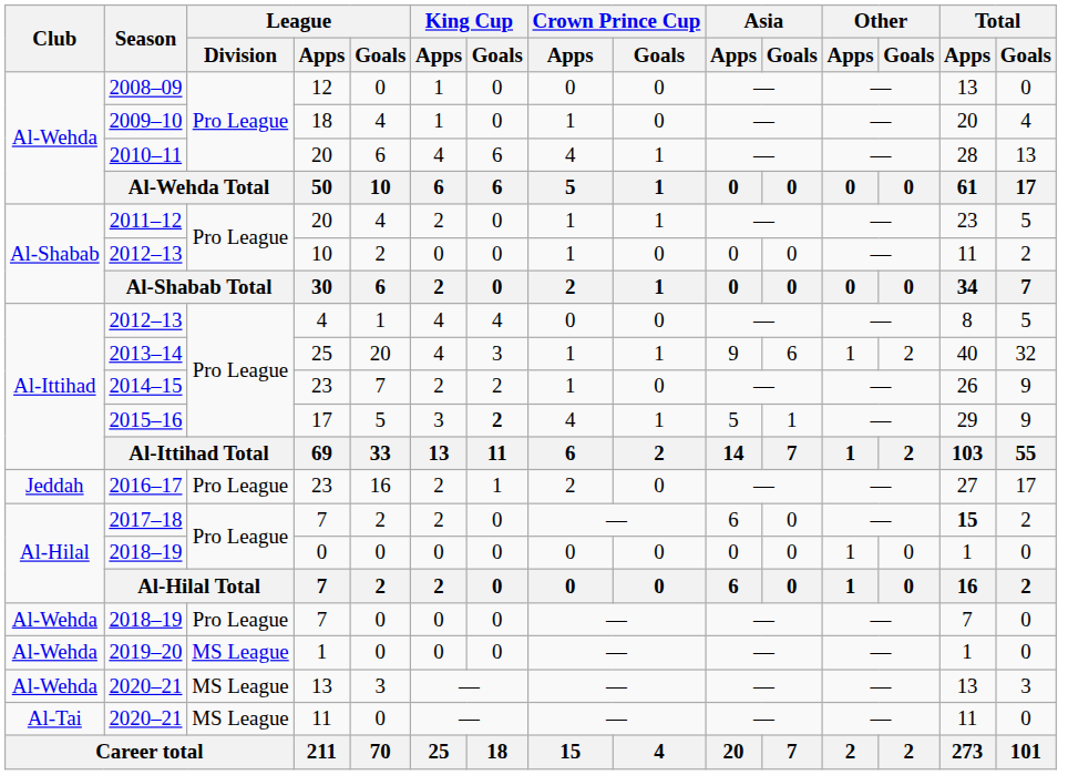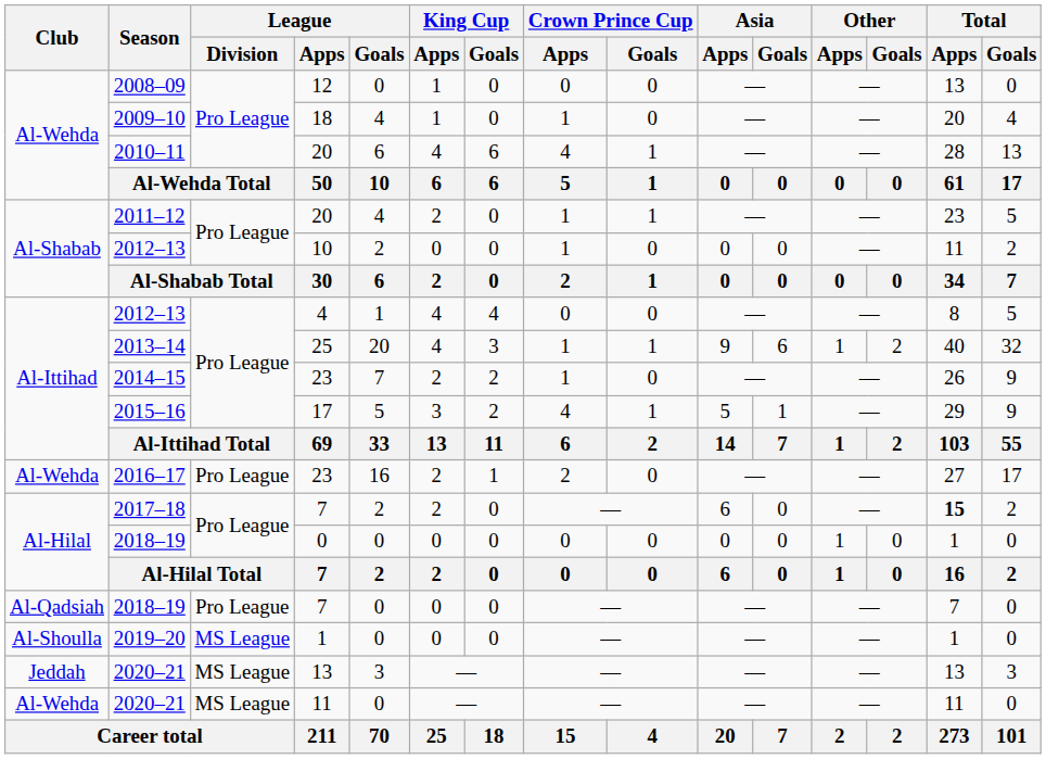 <table class="wikitable" style="text-align: center;">
 <tr>
 <th rowspan="2">Club</th>
 <th rowspan="2">Season</th>
 <th colspan="3">League</th>
 <th colspan="2"><a href='#'>King Cup</a></th>
 <th colspan="2"><a href='#'>Crown Prince Cup</a> </th>
 <th colspan="2">Asia</th>
 <th colspan="2">Other</th>
 <th colspan="2">Total</th>
 </tr>
 <tr>
 <th>Division</th>
 <th>Apps</th>
 <th>Goals</th>
 <th>Apps</th>
 <th>Goals</th>
 <th>Apps</th>
 <th>Goals</th>
 <th>Apps</th>
 <th>Goals</th>
 <th>Apps</th>
 <th>Goals</th>
 <th>Apps</th>
 <th>Goals</th>
 </tr>
 <tr>
 <td rowspan="4"><a href='#'>Al-Wehda</a></td>
 <td><a href='#'>2008–09</a></td>
 <td rowspan=3><a href='#'>Pro League</a></td>
 <td>12</td>
 <td>0</td>
 <td>1</td>
 <td>0</td>
 <td>0</td>
 <td>0</td>
 <td colspan=2>—</td>
 <td colspan=2>—</td>
 <td>13</td>
 <td>0</td>
 </tr>
 <tr>
 <td><a href='#'>2009–10</a></td>
 <td>18</td>
 <td>4</td>
 <td>1</td>
 <td>0</td>
 <td>1</td>
 <td>0</td>
 <td colspan=2>—</td>
 <td colspan=2>—</td>
 <td>20</td>
 <td>4</td>
 </tr>
 <tr>
 <td><a href='#'>2010–11</a></td>
 <td>20</td>
 <td>6</td>
 <td>4</td>
 <td>6</td>
 <td>4</td>
 <td>1</td>
 <td colspan=2>—</td>
 <td colspan=2>—</td>
 <td>28</td>
 <td>13</td>
 </tr>
 <tr>
 <th colspan=2>Al-Wehda Total</th>
 <th>50</th>
 <th>10</th>
 <th>6</th>
 <th>6</th>
 <th>5</th>
 <th>1</th>
 <th>0</th>
 <th>0</th>
 <th>0</th>
 <th>0</th>
 <th>61</th>
 <th>17</th>
 </tr>
 <tr>
 <td rowspan="3"><a href='#'>Al-Shabab</a></td>
 <td><a href='#'>2011–12</a></td>
 <td rowspan=2>Pro League</td>
 <td>20</td>
 <td>4</td>
 <td>2</td>
 <td>0</td>
 <td>1</td>
 <td>1</td>
 <td colspan=2>—</td>
 <td colspan=2>—</td>
 <td>23</td>
 <td>5</td>
 </tr>
 <tr>
 <td><a href='#'>2012–13</a></td>
 <td>10</td>
 <td>2</td>
 <td>0</td>
 <td>0</td>
 <td>1</td>
 <td>0</td>
 <td>0</td>
 <td>0</td>
 <td colspan=2>—</td>
 <td>11</td>
 <td>2</td>
 </tr>
 <tr>
 <th colspan=2>Al-Shabab Total</th>
 <th>30</th>
 <th>6</th>
 <th>2</th>
 <th>0</th>
 <th>2</th>
 <th>1</th>
 <th>0</th>
 <th>0</th>
 <th>0</th>
 <th>0</th>
 <th>34</th>
 <th>7</th>
 </tr>
 <tr>
 <td rowspan="5"><a href='#'>Al-Ittihad</a></td>
 <td><a href='#'>2012–13</a></td>
 <td rowspan=4>Pro League</td>
 <td>4</td>
 <td>1</td>
 <td>4</td>
 <td>4</td>
 <td>0</td>
 <td>0</td>
 <td colspan=2>—</td>
 <td colspan=2>—</td>
 <td>8</td>
 <td>5</td>
 </tr>
 <tr>
 <td><a href='#'>2013–14</a></td>
 <td>25</td>
 <td>20</td>
 <td>4</td>
 <td>3</td>
 <td>1</td>
 <td>1</td>
 <td>9</td>
 <td>6</td>
 <td>1</td>
 <td>2</td>
 <td>40</td>
 <td>32</td>
 </tr>
 <tr>
 <td><a href='#'>2014–15</a></td>
 <td>23</td>
 <td>7</td>
 <td>2</td>
 <td>2</td>
 <td>1</td>
 <td>0</td>
 <td colspan=2>—</td>
 <td colspan=2>—</td>
 <td>26</td>
 <td>9</td>
 </tr>
 <tr>
 <td><a href='#'>2015–16</a></td>
 <td>17</td>
 <td>5</td>
 <td>3</td>
-<td><strong>2</strong></td>
+<td>2</td>
 <td>4</td>
 <td>1</td>
 <td>5</td>
 <td>1</td>
 <td colspan=2>—</td>
 <td>29</td>
 <td>9</td>
 </tr>
 <tr>
 <th colspan=2>Al-Ittihad Total</th>
 <th>69</th>
 <th>33</th>
 <th>13</th>
 <th>11</th>
 <th>6</th>
 <th>2</th>
 <th>14</th>
 <th>7</th>
 <th>1</th>
 <th>2</th>
 <th>103</th>
 <th>55</th>
 </tr>
 <tr>
-<td rowspan="1"><a href='#'>Jeddah</a></td>
+<td rowspan="1"><a href='#'>Al-Wehda</a></td>
 <td><a href='#'>2016–17</a></td>
 <td rowspan=1>Pro League</td>
 <td>23</td>
 <td>16</td>
 <td>2</td>
 <td>1</td>
 <td>2</td>
 <td>0</td>
 <td colspan=2>—</td>
 <td colspan=2>—</td>
 <td>27</td>
 <td>17</td>
 </tr>
 <tr>
 <td rowspan="3"><a href='#'>Al-Hilal</a></td>
 <td><a href='#'>2017–18</a></td>
 <td rowspan=2>Pro League</td>
 <td>7</td>
 <td>2</td>
 <td>2</td>
 <td>0</td>
 <td colspan=2>—</td>
 <td>6</td>
 <td>0</td>
 <td colspan=2>—</td>
 <td><strong>15</strong></td>
 <td>2</td>
 </tr>
 <tr>
 <td><a href='#'>2018–19</a></td>
 <td>0</td>
 <td>0</td>
 <td>0</td>
 <td>0</td>
 <td>0</td>
 <td>0</td>
 <td>0</td>
 <td>0</td>
 <td>1</td>
 <td>0</td>
 <td>1</td>
 <td>0</td>
 </tr>
 <tr>
 <th colspan=2>Al-Hilal Total</th>
 <th>7</th>
 <th>2</th>
 <th>2</th>
 <th>0</th>
 <th>0</th>
 <th>0</th>
 <th>6</th>
 <th>0</th>
 <th>1</th>
 <th>0</th>
 <th>16</th>
 <th>2</th>
 </tr>
 <tr>
-<td rowspan="1"><a href='#'>Al-Wehda</a></td>
+<td rowspan="1"><a href='#'>Al-Qadsiah</a></td>
 <td><a href='#'>2018–19</a></td>
 <td rowspan=1>Pro League</td>
 <td>7</td>
 <td>0</td>
 <td>0</td>
 <td>0</td>
 <td colspan=2>—</td>
 <td colspan=2>—</td>
 <td colspan=2>—</td>
 <td>7</td>
 <td>0</td>
 </tr>
 <tr>
-<td rowspan="1"><a href='#'>Al-Wehda</a></td>
+<td rowspan="1"><a href='#'>Al-Shoulla</a></td>
 <td><a href='#'>2019–20</a></td>
 <td rowspan=1><a href='#'>MS League</a></td>
 <td>1</td>
 <td>0</td>
 <td>0</td>
 <td>0</td>
 <td colspan=2>—</td>
 <td colspan=2>—</td>
 <td colspan=2>—</td>
 <td>1</td>
 <td>0</td>
 </tr>
 <tr>
-<td rowspan="1"><a href='#'>Al-Wehda</a></td>
+<td rowspan="1"><a href='#'>Jeddah</a></td>
 <td><a href='#'>2020–21</a></td>
 <td rowspan=1>MS League</td>
 <td>13</td>
 <td>3</td>
 <td colspan=2>—</td>
 <td colspan=2>—</td>
 <td colspan=2>—</td>
 <td colspan=2>—</td>
 <td>13</td>
 <td>3</td>
 </tr>
 <tr>
-<td rowspan="1"><a href='#'>Al-Tai</a></td>
+<td rowspan="1"><a href='#'>Al-Wehda</a></td>
 <td><a href='#'>2020–21</a></td>
 <td rowspan=1>MS League</td>
 <td>11</td>
 <td>0</td>
 <td colspan=2>—</td>
 <td colspan=2>—</td>
 <td colspan=2>—</td>
 <td colspan=2>—</td>
 <td>11</td>
 <td>0</td>
 </tr>
 <tr>
 <th colspan=3>Career total</th>
 <th>211</th>
 <th>70</th>
 <th>25</th>
 <th>18</th>
 <th>15</th>
 <th>4</th>
 <th>20</th>
 <th>7</th>
 <th>2</th>
 <th>2</th>
 <th>273</th>
 <th>101</th>
 </tr>
 </table>
